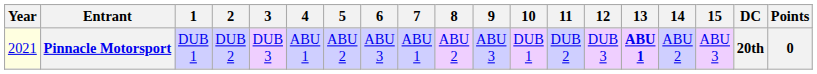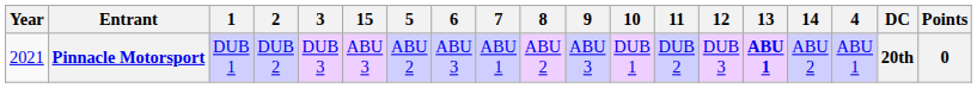 <table class="wikitable" style="text-align:center; font-size:85%">
 <tr>
 <th>Year</th>
 <th>Entrant</th>
 <th>1</th>
 <th>2</th>
 <th>3</th>
-<th>4</th>
+<th>15</th>
 <th>5</th>
 <th>6</th>
 <th>7</th>
 <th>8</th>
 <th>9</th>
 <th>10</th>
 <th>11</th>
 <th>12</th>
 <th>13</th>
 <th>14</th>
-<th>15</th>
+<th>4</th>
 <th>DC</th>
 <th>Points</th>
 </tr>
 <tr>
-<td style="background: lightyellow;"><a href='#'>2021</a></td>
+<td><a href='#'>2021</a></td>
 <th nowrap><a href='#'>Pinnacle Motorsport</a></th>
 <td style="background:#CFCFFF;"><a href='#'>DUB<br>1</a><br></td>
 <td style="background:#CFCFFF;"><a href='#'>DUB<br>2</a><br></td>
 <td style="background:#EFCFFF;"><a href='#'>DUB<br>3</a><br></td>
-<td style="background:#CFCFFF;"><a href='#'>ABU<br>1</a><br></td>
+<td style="background:#EFCFFF;"><a href='#'>ABU<br>3</a><br></td>
 <td style="background:#CFCFFF;"><a href='#'>ABU<br>2</a><br></td>
 <td style="background:#CFCFFF;"><a href='#'>ABU<br>3</a><br></td>
 <td style="background:#CFCFFF;"><a href='#'>ABU<br>1</a><br></td>
 <td style="background:#EFCFFF;"><a href='#'>ABU<br>2</a><br></td>
 <td style="background:#CFCFFF;"><a href='#'>ABU<br>3</a><br></td>
 <td style="background:#EFCFFF;"><a href='#'>DUB<br>1</a><br></td>
 <td style="background:#CFCFFF;"><a href='#'>DUB<br>2</a><br></td>
 <td style="background:#EFCFFF;"><a href='#'>DUB<br>3</a><br></td>
 <td style="background:#EFCFFF;"><strong><a href='#'>ABU<br>1</a><br></strong></td>
 <td style="background:#CFCFFF;"><a href='#'>ABU<br>2</a><br></td>
-<td style="background:#EFCFFF;"><a href='#'>ABU<br>3</a><br></td>
+<td style="background:#CFCFFF;"><a href='#'>ABU<br>1</a><br></td>
 <th>20th</th>
 <th>0</th>
 </tr>
 </table>
